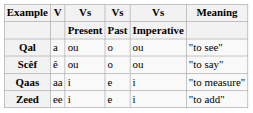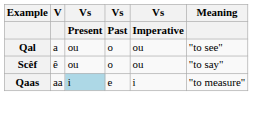 <table class="wikitable">
 <tr>
 <th>Example</th>
 <th>V</th>
 <th>Vs</th>
 <th>Vs</th>
 <th>Vs</th>
 <th>Meaning</th>
 </tr>
 <tr>
 <th></th>
 <th></th>
 <th>Present</th>
 <th>Past</th>
 <th>Imperative</th>
 <th></th>
 </tr>
 <tr>
 <th>Qal</th>
 <td>a</td>
 <td>ou</td>
 <td>o</td>
 <td>ou</td>
 <td>"to see"</td>
 </tr>
 <tr>
 <th>Scêf</th>
 <td>ê</td>
 <td>ou</td>
 <td>o</td>
 <td>ou</td>
 <td>"to say"</td>
 </tr>
 <tr>
 <th>Qaas</th>
 <td>aa</td>
-<td>i</td>
+<td style="background: lightblue;">i</td>
 <td>e</td>
 <td>i</td>
 <td>"to measure"</td>
 </tr>
-<tr>
-<th>Zeed</th>
-<td>ee</td>
-<td>i</td>
-<td>e</td>
-<td>i</td>
-<td>"to add"</td>
-</tr>
 </table>
